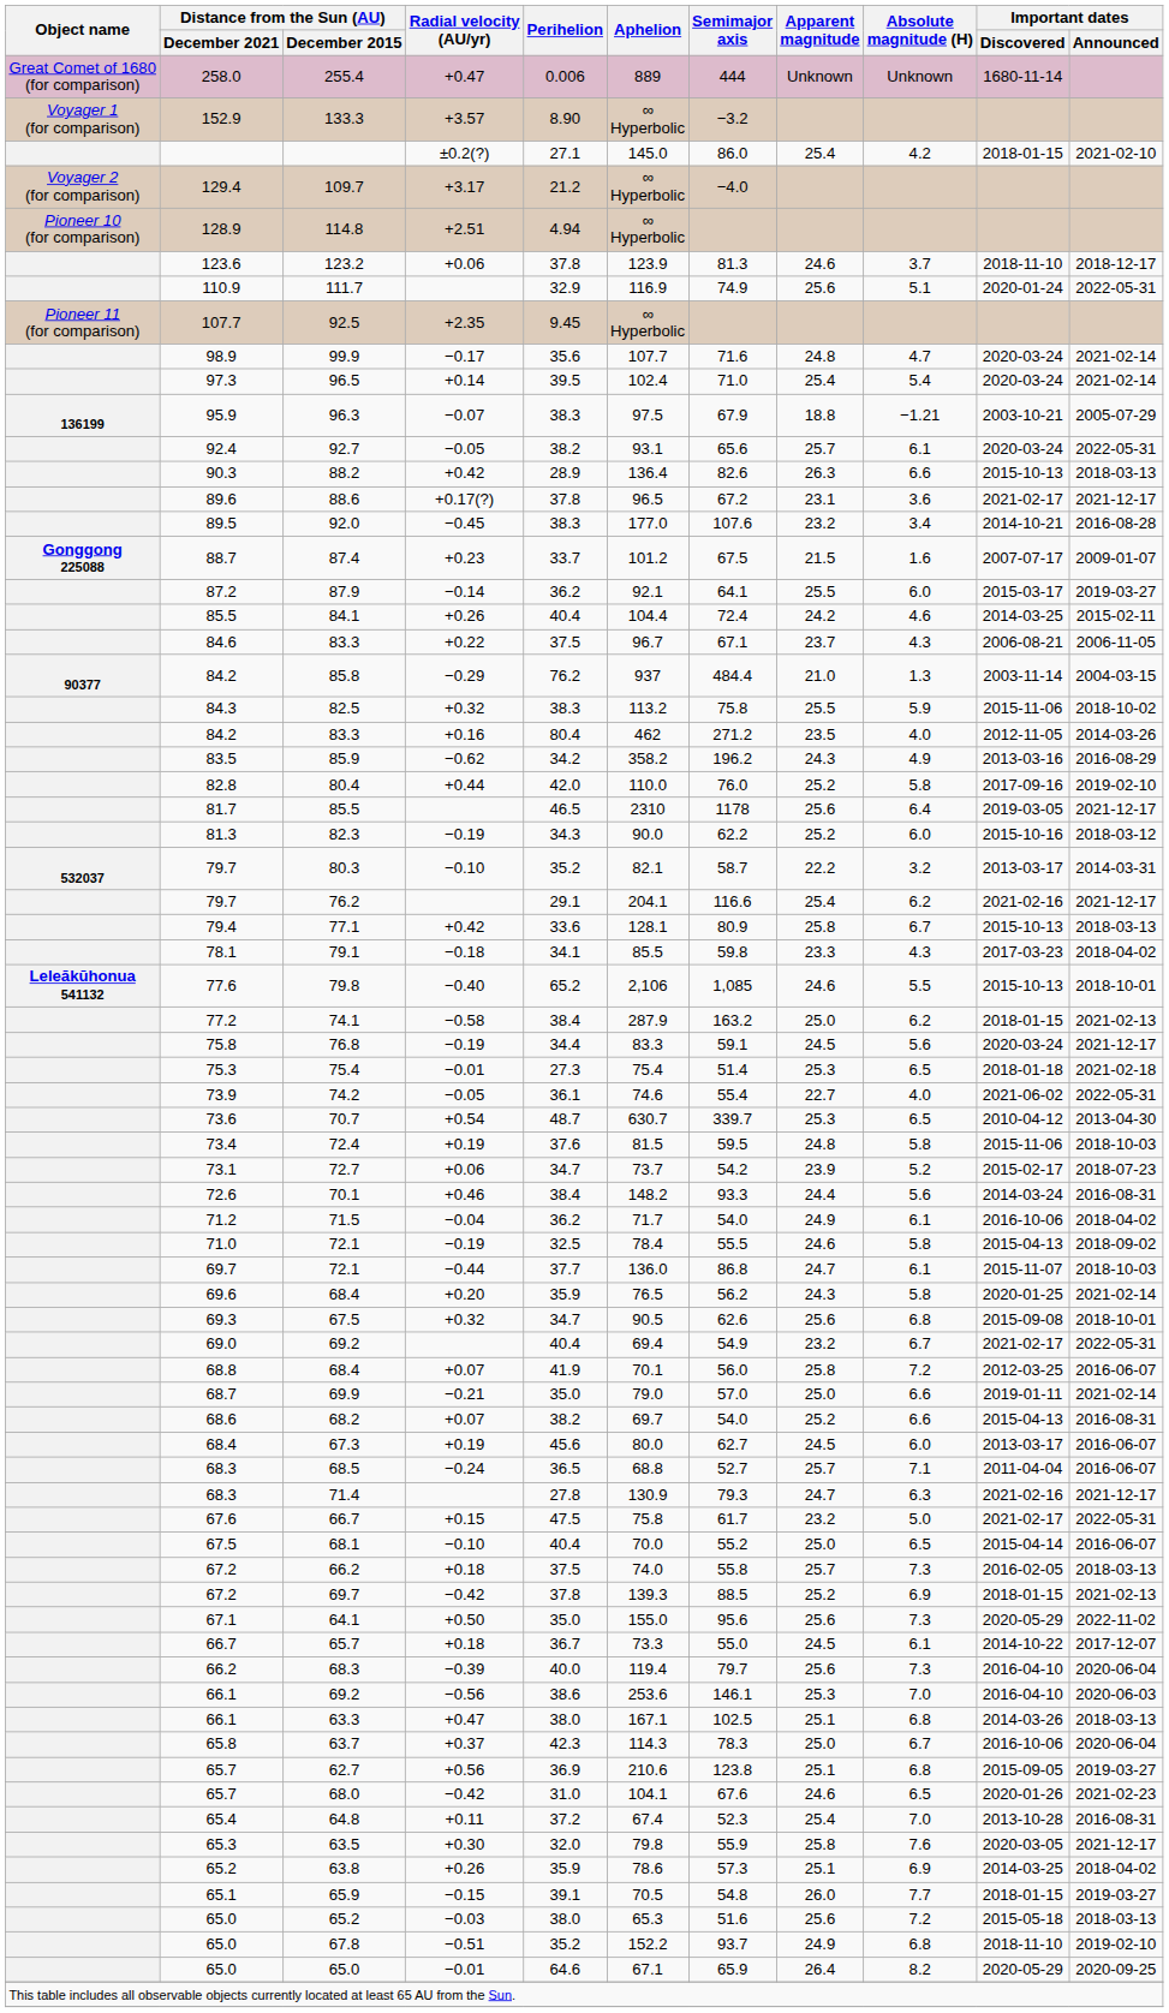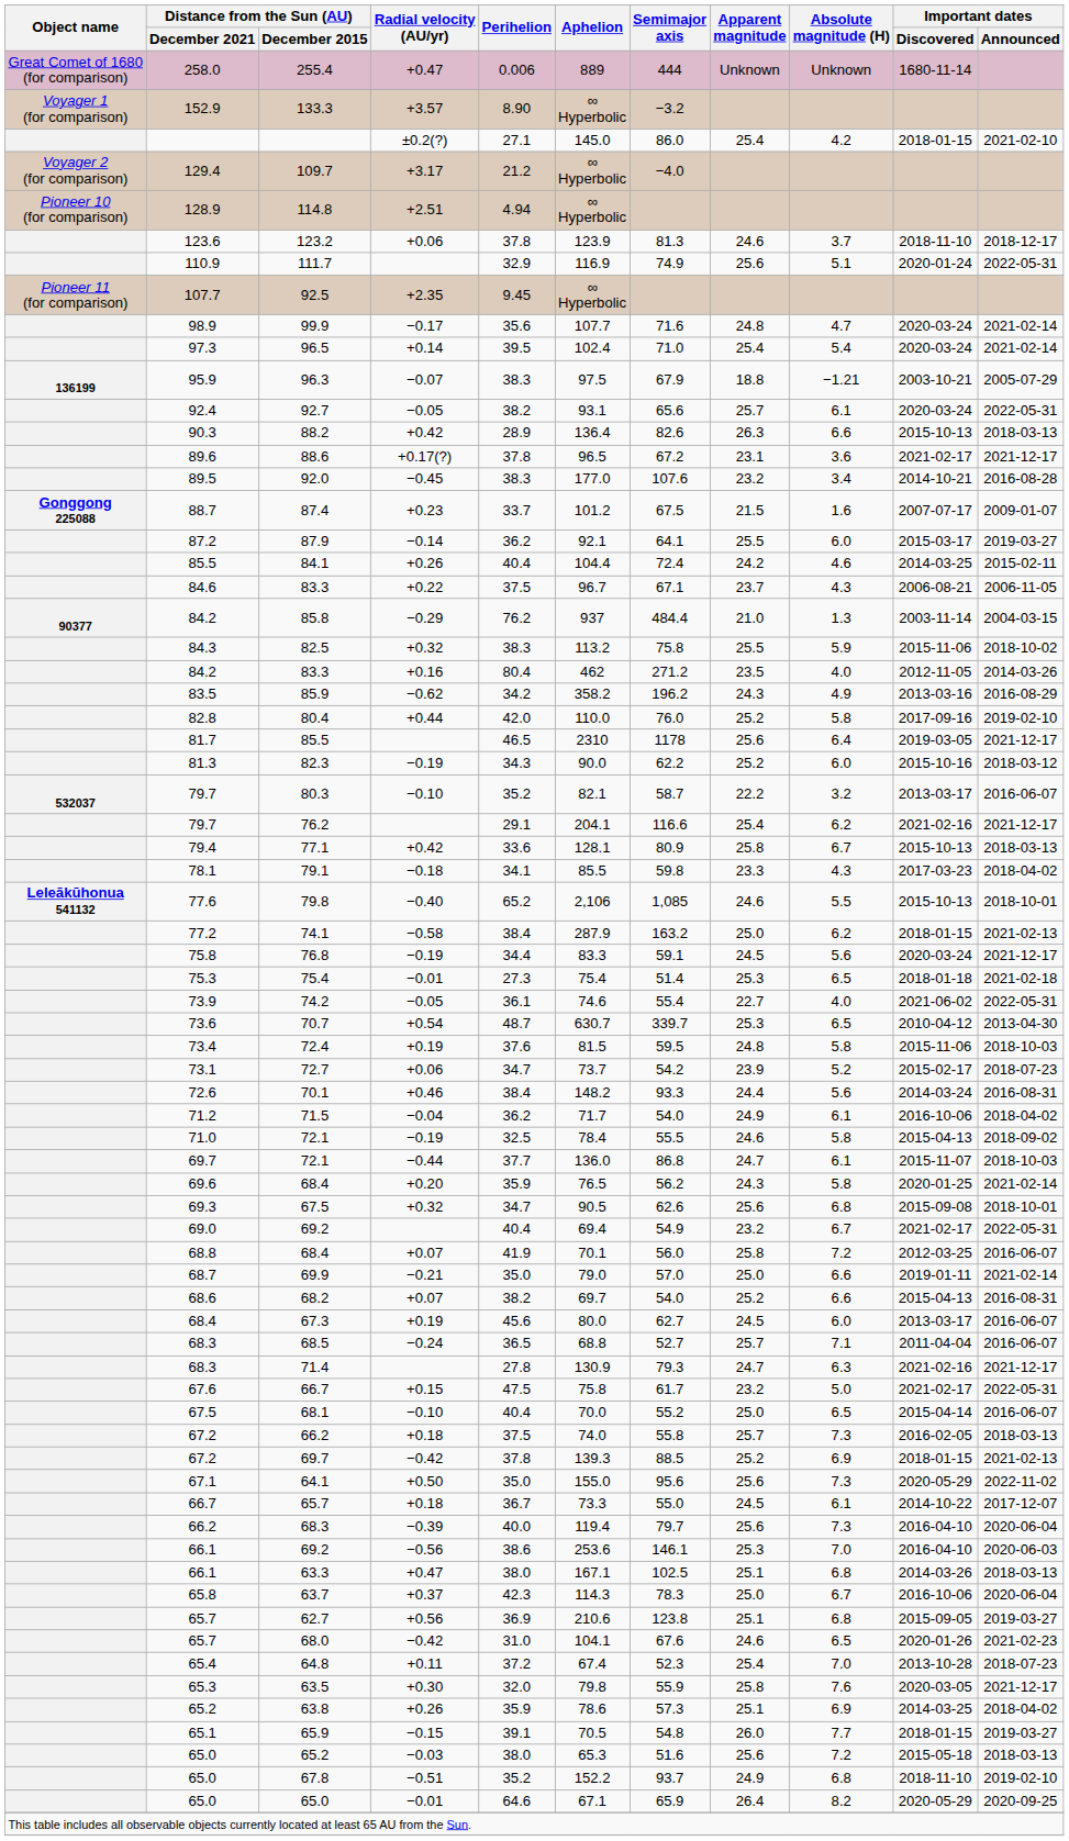 <table class="wikitable sortable" style="text-align: center;">
 <tr>
 <th rowspan=2>Object name</th>
 <th colspan=2>Distance from the Sun (<a href='#'>AU</a>)</th>
 <th rowspan=2 data-sort-type=number><a href='#'>Radial velocity</a><br>(AU/yr)</th>
 <th rowspan=2 data-sort-type=number><a href='#'>Perihelion</a></th>
 <th rowspan=2 data-sort-type=number><a href='#'>Aphelion</a></th>
 <th rowspan=2 data-sort-type=number><a href='#'>Semimajor<br>axis</a></th>
 <th rowspan=2 data-sort-type=number><a href='#'>Apparent<br>magnitude</a></th>
 <th rowspan=2 data-sort-type=number><a href='#'>Absolute<br>magnitude</a> (H)</th>
 <th colspan=2>Important dates</th>
 </tr>
 <tr>
 <th data-sort-type=number>December 2021</th>
 <th data-sort-type=number>December 2015</th>
 <th data-sort-type=number>Discovered</th>
 <th data-sort-type=number>Announced</th>
 </tr>
 <tr bgcolor=#ddbbcc>
 <td><a href='#'>Great Comet of 1680</a><br>(for comparison)</td>
 <td>258.0</td>
 <td>255.4</td>
 <td>+0.47</td>
 <td>0.006</td>
 <td>889</td>
 <td>444</td>
 <td>Unknown</td>
 <td>Unknown</td>
 <td>1680-11-14</td>
 <td></td>
 </tr>
 <tr bgcolor=#ddccbb>
 <td><em><a href='#'>Voyager 1</a></em><br>(for comparison)</td>
 <td>152.9</td>
 <td>133.3</td>
 <td>+3.57</td>
 <td>8.90</td>
 <td data-sort-value="10000">∞<br>Hyperbolic</td>
 <td>−3.2</td>
 <td></td>
 <td></td>
 <td></td>
 <td></td>
 </tr>
 <tr>
 <th></th>
 <td></td>
 <td></td>
 <td>±0.2(?)</td>
 <td>27.1</td>
 <td>145.0</td>
 <td>86.0</td>
 <td>25.4</td>
 <td>4.2</td>
 <td>2018-01-15</td>
 <td>2021-02-10</td>
 </tr>
 <tr bgcolor=#ddccbb>
 <td><em><a href='#'>Voyager 2</a></em><br>(for comparison)</td>
 <td>129.4</td>
 <td>109.7</td>
 <td>+3.17</td>
 <td>21.2</td>
 <td data-sort-value="10000">∞<br>Hyperbolic</td>
 <td>−4.0</td>
 <td></td>
 <td></td>
 <td></td>
 <td></td>
 </tr>
 <tr bgcolor=#ddccbb>
 <td><em><a href='#'>Pioneer 10</a></em><br>(for comparison)</td>
 <td>128.9</td>
 <td>114.8</td>
 <td>+2.51</td>
 <td>4.94</td>
 <td data-sort-value="10000">∞<br>Hyperbolic</td>
 <td></td>
 <td></td>
 <td></td>
 <td></td>
 <td></td>
 </tr>
 <tr>
 <th></th>
 <td>123.6</td>
 <td>123.2</td>
 <td>+0.06</td>
 <td>37.8</td>
 <td>123.9</td>
 <td>81.3</td>
 <td>24.6</td>
 <td>3.7</td>
 <td>2018-11-10</td>
 <td>2018-12-17</td>
 </tr>
 <tr>
 <th></th>
 <td>110.9</td>
 <td>111.7</td>
 <td></td>
 <td>32.9</td>
 <td>116.9</td>
 <td>74.9</td>
 <td>25.6</td>
 <td>5.1</td>
 <td>2020-01-24</td>
 <td>2022-05-31</td>
 </tr>
 <tr bgcolor=#ddccbb>
 <td><em><a href='#'>Pioneer 11</a></em><br>(for comparison)</td>
 <td>107.7</td>
 <td>92.5</td>
 <td>+2.35</td>
 <td>9.45</td>
 <td data-sort-value="10000">∞<br>Hyperbolic</td>
 <td></td>
 <td></td>
 <td></td>
 <td></td>
 <td></td>
 </tr>
 <tr>
 <th></th>
 <td>98.9</td>
 <td>99.9</td>
 <td>−0.17</td>
 <td>35.6</td>
 <td>107.7</td>
 <td>71.6</td>
 <td>24.8</td>
 <td>4.7</td>
 <td>2020-03-24</td>
 <td>2021-02-14</td>
 </tr>
 <tr>
 <th></th>
 <td>97.3</td>
 <td>96.5</td>
 <td>+0.14</td>
 <td>39.5</td>
 <td>102.4</td>
 <td>71.0</td>
 <td>25.4</td>
 <td>5.4</td>
 <td>2020-03-24</td>
 <td>2021-02-14</td>
 </tr>
 <tr>
 <th><br><small>136199</small></th>
 <td>95.9</td>
 <td>96.3</td>
 <td>−0.07</td>
 <td>38.3</td>
 <td>97.5</td>
 <td>67.9</td>
 <td>18.8</td>
 <td>−1.21</td>
 <td>2003-10-21</td>
 <td>2005-07-29</td>
 </tr>
 <tr>
 <th></th>
 <td>92.4</td>
 <td>92.7</td>
 <td>−0.05</td>
 <td>38.2</td>
 <td>93.1</td>
 <td>65.6</td>
 <td>25.7</td>
 <td>6.1</td>
 <td>2020-03-24</td>
 <td>2022-05-31</td>
 </tr>
 <tr>
 <th></th>
 <td>90.3</td>
 <td>88.2</td>
 <td>+0.42</td>
 <td>28.9</td>
 <td>136.4</td>
 <td>82.6</td>
 <td>26.3</td>
 <td>6.6</td>
 <td>2015-10-13</td>
 <td>2018-03-13</td>
 </tr>
 <tr>
 <th></th>
 <td>89.6</td>
 <td>88.6</td>
 <td>+0.17(?)</td>
 <td>37.8</td>
 <td>96.5</td>
 <td>67.2</td>
 <td>23.1</td>
 <td>3.6</td>
 <td>2021-02-17</td>
 <td>2021-12-17</td>
 </tr>
 <tr>
 <th></th>
 <td>89.5</td>
 <td>92.0</td>
 <td>−0.45</td>
 <td>38.3</td>
 <td>177.0</td>
 <td>107.6</td>
 <td>23.2</td>
 <td>3.4</td>
 <td>2014-10-21</td>
 <td>2016-08-28</td>
 </tr>
 <tr>
 <th><a href='#'>Gonggong</a><br><small>225088</small></th>
 <td>88.7</td>
 <td>87.4</td>
 <td>+0.23</td>
 <td>33.7</td>
 <td>101.2</td>
 <td>67.5</td>
 <td>21.5</td>
 <td>1.6</td>
 <td>2007-07-17</td>
 <td>2009-01-07</td>
 </tr>
 <tr>
 <th></th>
 <td>87.2</td>
 <td>87.9</td>
 <td>−0.14</td>
 <td>36.2</td>
 <td>92.1</td>
 <td>64.1</td>
 <td>25.5</td>
 <td>6.0</td>
 <td>2015-03-17</td>
 <td>2019-03-27</td>
 </tr>
 <tr>
 <th></th>
 <td>85.5</td>
 <td>84.1</td>
 <td>+0.26</td>
 <td>40.4</td>
 <td>104.4</td>
 <td>72.4</td>
 <td>24.2</td>
 <td>4.6</td>
 <td>2014-03-25</td>
 <td>2015-02-11</td>
 </tr>
 <tr>
 <th></th>
 <td>84.6</td>
 <td>83.3</td>
 <td>+0.22</td>
 <td>37.5</td>
 <td>96.7</td>
 <td>67.1</td>
 <td>23.7</td>
 <td>4.3</td>
 <td>2006-08-21</td>
 <td>2006-11-05</td>
 </tr>
 <tr>
 <th><br><small>90377</small></th>
 <td>84.2</td>
 <td>85.8</td>
 <td>−0.29</td>
 <td>76.2</td>
 <td>937</td>
 <td>484.4</td>
 <td>21.0</td>
 <td>1.3</td>
 <td>2003-11-14</td>
 <td>2004-03-15</td>
 </tr>
 <tr>
 <th></th>
 <td>84.3</td>
 <td>82.5</td>
 <td>+0.32</td>
 <td>38.3</td>
 <td>113.2</td>
 <td>75.8</td>
 <td>25.5</td>
 <td>5.9</td>
 <td>2015-11-06</td>
 <td>2018-10-02</td>
 </tr>
 <tr>
 <th></th>
 <td>84.2</td>
 <td>83.3</td>
 <td>+0.16</td>
 <td>80.4</td>
 <td>462</td>
 <td>271.2</td>
 <td>23.5</td>
 <td>4.0</td>
 <td>2012-11-05</td>
 <td>2014-03-26</td>
 </tr>
 <tr>
 <th></th>
 <td>83.5</td>
 <td>85.9</td>
 <td>−0.62</td>
 <td>34.2</td>
 <td>358.2</td>
 <td>196.2</td>
 <td>24.3</td>
 <td>4.9</td>
 <td>2013-03-16</td>
 <td>2016-08-29</td>
 </tr>
 <tr>
 <th></th>
 <td>82.8</td>
 <td>80.4</td>
 <td>+0.44</td>
 <td>42.0</td>
 <td>110.0</td>
 <td>76.0</td>
 <td>25.2</td>
 <td>5.8</td>
 <td>2017-09-16</td>
 <td>2019-02-10</td>
 </tr>
 <tr>
 <th></th>
 <td>81.7</td>
 <td>85.5</td>
 <td></td>
 <td>46.5</td>
 <td>2310</td>
 <td>1178</td>
 <td>25.6</td>
 <td>6.4</td>
 <td>2019-03-05</td>
 <td>2021-12-17</td>
 </tr>
 <tr>
 <th></th>
 <td>81.3</td>
 <td>82.3</td>
 <td>−0.19</td>
 <td>34.3</td>
 <td>90.0</td>
 <td>62.2</td>
 <td>25.2</td>
 <td>6.0</td>
 <td>2015-10-16</td>
 <td>2018-03-12</td>
 </tr>
 <tr>
 <th><br><small>532037</small></th>
 <td>79.7</td>
 <td>80.3</td>
 <td>−0.10</td>
 <td>35.2</td>
 <td>82.1</td>
 <td>58.7</td>
 <td>22.2</td>
 <td>3.2</td>
 <td>2013-03-17</td>
-<td>2014-03-31</td>
+<td>2016-06-07</td>
 </tr>
 <tr>
 <th></th>
 <td>79.7</td>
 <td>76.2</td>
 <td></td>
 <td>29.1</td>
 <td>204.1</td>
 <td>116.6</td>
 <td>25.4</td>
 <td>6.2</td>
 <td>2021-02-16</td>
 <td>2021-12-17</td>
 </tr>
 <tr>
 <th></th>
 <td>79.4</td>
 <td>77.1</td>
 <td>+0.42</td>
 <td>33.6</td>
 <td>128.1</td>
 <td>80.9</td>
 <td>25.8</td>
 <td>6.7</td>
 <td>2015-10-13</td>
 <td>2018-03-13</td>
 </tr>
 <tr>
 <th></th>
 <td>78.1</td>
 <td>79.1</td>
 <td>−0.18</td>
 <td>34.1</td>
 <td>85.5</td>
 <td>59.8</td>
 <td>23.3</td>
 <td>4.3</td>
 <td>2017-03-23</td>
 <td>2018-04-02</td>
 </tr>
 <tr>
 <th><a href='#'>Leleākūhonua</a><br><small>541132</small></th>
 <td>77.6</td>
 <td>79.8</td>
 <td>−0.40</td>
 <td>65.2</td>
 <td>2,106</td>
 <td>1,085</td>
 <td>24.6</td>
 <td>5.5</td>
 <td>2015-10-13</td>
 <td>2018-10-01</td>
 </tr>
 <tr>
 <th></th>
 <td>77.2</td>
 <td>74.1</td>
 <td>−0.58</td>
 <td>38.4</td>
 <td>287.9</td>
 <td>163.2</td>
 <td>25.0</td>
 <td>6.2</td>
 <td>2018-01-15</td>
 <td>2021-02-13</td>
 </tr>
 <tr>
 <th></th>
 <td>75.8</td>
 <td>76.8</td>
 <td>−0.19</td>
 <td>34.4</td>
 <td>83.3</td>
 <td>59.1</td>
 <td>24.5</td>
 <td>5.6</td>
 <td>2020-03-24</td>
 <td>2021-12-17</td>
 </tr>
 <tr>
 <th></th>
 <td>75.3</td>
 <td>75.4</td>
 <td>−0.01</td>
 <td>27.3</td>
 <td>75.4</td>
 <td>51.4</td>
 <td>25.3</td>
 <td>6.5</td>
 <td>2018-01-18</td>
 <td>2021-02-18</td>
 </tr>
 <tr>
 <th></th>
 <td>73.9</td>
 <td>74.2</td>
 <td>−0.05</td>
 <td>36.1</td>
 <td>74.6</td>
 <td>55.4</td>
 <td>22.7</td>
 <td>4.0</td>
 <td>2021-06-02</td>
 <td>2022-05-31</td>
 </tr>
 <tr>
 <th></th>
 <td>73.6</td>
 <td>70.7</td>
 <td>+0.54</td>
 <td>48.7</td>
 <td>630.7</td>
 <td>339.7</td>
 <td>25.3</td>
 <td>6.5</td>
 <td>2010-04-12</td>
 <td>2013-04-30</td>
 </tr>
 <tr>
 <th></th>
 <td>73.4</td>
 <td>72.4</td>
 <td>+0.19</td>
 <td>37.6</td>
 <td>81.5</td>
 <td>59.5</td>
 <td>24.8</td>
 <td>5.8</td>
 <td>2015-11-06</td>
 <td>2018-10-03</td>
 </tr>
 <tr>
 <th></th>
 <td>73.1</td>
 <td>72.7</td>
 <td>+0.06</td>
 <td>34.7</td>
 <td>73.7</td>
 <td>54.2</td>
 <td>23.9</td>
 <td>5.2</td>
 <td>2015-02-17</td>
 <td>2018-07-23</td>
 </tr>
 <tr>
 <th></th>
 <td>72.6</td>
 <td>70.1</td>
 <td>+0.46</td>
 <td>38.4</td>
 <td>148.2</td>
 <td>93.3</td>
 <td>24.4</td>
 <td>5.6</td>
 <td>2014-03-24</td>
 <td>2016-08-31</td>
 </tr>
 <tr>
 <th></th>
 <td>71.2</td>
 <td>71.5</td>
 <td>−0.04</td>
 <td>36.2</td>
 <td>71.7</td>
 <td>54.0</td>
 <td>24.9</td>
 <td>6.1</td>
 <td>2016-10-06</td>
 <td>2018-04-02</td>
 </tr>
 <tr>
 <th></th>
 <td>71.0</td>
 <td>72.1</td>
 <td>−0.19</td>
 <td>32.5</td>
 <td>78.4</td>
 <td>55.5</td>
 <td>24.6</td>
 <td>5.8</td>
 <td>2015-04-13</td>
 <td>2018-09-02</td>
 </tr>
 <tr>
 <th></th>
 <td>69.7</td>
 <td>72.1</td>
 <td>−0.44</td>
 <td>37.7</td>
 <td>136.0</td>
 <td>86.8</td>
 <td>24.7</td>
 <td>6.1</td>
 <td>2015-11-07</td>
 <td>2018-10-03</td>
 </tr>
 <tr>
 <th></th>
 <td>69.6</td>
 <td>68.4</td>
 <td>+0.20</td>
 <td>35.9</td>
 <td>76.5</td>
 <td>56.2</td>
 <td>24.3</td>
 <td>5.8</td>
 <td>2020-01-25</td>
 <td>2021-02-14</td>
 </tr>
 <tr>
 <th></th>
 <td>69.3</td>
 <td>67.5</td>
 <td>+0.32</td>
 <td>34.7</td>
 <td>90.5</td>
 <td>62.6</td>
 <td>25.6</td>
 <td>6.8</td>
 <td>2015-09-08</td>
 <td>2018-10-01</td>
 </tr>
 <tr>
 <th></th>
 <td>69.0</td>
 <td>69.2</td>
 <td></td>
 <td>40.4</td>
 <td>69.4</td>
 <td>54.9</td>
 <td>23.2</td>
 <td>6.7</td>
 <td>2021-02-17</td>
 <td>2022-05-31</td>
 </tr>
 <tr>
 <th></th>
 <td>68.8</td>
 <td>68.4</td>
 <td>+0.07</td>
 <td>41.9</td>
 <td>70.1</td>
 <td>56.0</td>
 <td>25.8</td>
 <td>7.2</td>
 <td>2012-03-25</td>
 <td>2016-06-07</td>
 </tr>
 <tr>
 <th></th>
 <td>68.7</td>
 <td>69.9</td>
 <td>−0.21</td>
 <td>35.0</td>
 <td>79.0</td>
 <td>57.0</td>
 <td>25.0</td>
 <td>6.6</td>
 <td>2019-01-11</td>
 <td>2021-02-14</td>
 </tr>
 <tr>
 <th></th>
 <td>68.6</td>
 <td>68.2</td>
 <td>+0.07</td>
 <td>38.2</td>
 <td>69.7</td>
 <td>54.0</td>
 <td>25.2</td>
 <td>6.6</td>
 <td>2015-04-13</td>
 <td>2016-08-31</td>
 </tr>
 <tr>
 <th></th>
 <td>68.4</td>
 <td>67.3</td>
 <td>+0.19</td>
 <td>45.6</td>
 <td>80.0</td>
 <td>62.7</td>
 <td>24.5</td>
 <td>6.0</td>
 <td>2013-03-17</td>
 <td>2016-06-07</td>
 </tr>
 <tr>
 <th></th>
 <td>68.3</td>
 <td>68.5</td>
 <td>−0.24</td>
 <td>36.5</td>
 <td>68.8</td>
 <td>52.7</td>
 <td>25.7</td>
 <td>7.1</td>
 <td>2011-04-04</td>
 <td>2016-06-07</td>
 </tr>
 <tr>
 <th></th>
 <td>68.3</td>
 <td>71.4</td>
 <td></td>
 <td>27.8</td>
 <td>130.9</td>
 <td>79.3</td>
 <td>24.7</td>
 <td>6.3</td>
 <td>2021-02-16</td>
 <td>2021-12-17</td>
 </tr>
 <tr>
 <th></th>
 <td>67.6</td>
 <td>66.7</td>
 <td>+0.15</td>
 <td>47.5</td>
 <td>75.8</td>
 <td>61.7</td>
 <td>23.2</td>
 <td>5.0</td>
 <td>2021-02-17</td>
 <td>2022-05-31</td>
 </tr>
 <tr>
 <th></th>
 <td>67.5</td>
 <td>68.1</td>
 <td>−0.10</td>
 <td>40.4</td>
 <td>70.0</td>
 <td>55.2</td>
 <td>25.0</td>
 <td>6.5</td>
 <td>2015-04-14</td>
 <td>2016-06-07</td>
 </tr>
 <tr>
 <th></th>
 <td>67.2</td>
 <td>66.2</td>
 <td>+0.18</td>
 <td>37.5</td>
 <td>74.0</td>
 <td>55.8</td>
 <td>25.7</td>
 <td>7.3</td>
 <td>2016-02-05</td>
 <td>2018-03-13</td>
 </tr>
 <tr>
 <th></th>
 <td>67.2</td>
 <td>69.7</td>
 <td>−0.42</td>
 <td>37.8</td>
 <td>139.3</td>
 <td>88.5</td>
 <td>25.2</td>
 <td>6.9</td>
 <td>2018-01-15</td>
 <td>2021-02-13</td>
 </tr>
 <tr>
 <th></th>
 <td>67.1</td>
 <td>64.1</td>
 <td>+0.50</td>
 <td>35.0</td>
 <td>155.0</td>
 <td>95.6</td>
 <td>25.6</td>
 <td>7.3</td>
 <td>2020-05-29</td>
 <td>2022-11-02</td>
 </tr>
 <tr>
 <th></th>
 <td>66.7</td>
 <td>65.7</td>
 <td>+0.18</td>
 <td>36.7</td>
 <td>73.3</td>
 <td>55.0</td>
 <td>24.5</td>
 <td>6.1</td>
 <td>2014-10-22</td>
 <td>2017-12-07</td>
 </tr>
 <tr>
 <th></th>
 <td>66.2</td>
 <td>68.3</td>
 <td>−0.39</td>
 <td>40.0</td>
 <td>119.4</td>
 <td>79.7</td>
 <td>25.6</td>
 <td>7.3</td>
 <td>2016-04-10</td>
 <td>2020-06-04</td>
 </tr>
 <tr>
 <th></th>
 <td>66.1</td>
 <td>69.2</td>
 <td>−0.56</td>
 <td>38.6</td>
 <td>253.6</td>
 <td>146.1</td>
 <td>25.3</td>
 <td>7.0</td>
 <td>2016-04-10</td>
 <td>2020-06-03</td>
 </tr>
 <tr>
 <th></th>
 <td>66.1</td>
 <td>63.3</td>
 <td>+0.47</td>
 <td>38.0</td>
 <td>167.1</td>
 <td>102.5</td>
 <td>25.1</td>
 <td>6.8</td>
 <td>2014-03-26</td>
 <td>2018-03-13</td>
 </tr>
 <tr>
 <th></th>
 <td>65.8</td>
 <td>63.7</td>
 <td>+0.37</td>
 <td>42.3</td>
 <td>114.3</td>
 <td>78.3</td>
 <td>25.0</td>
 <td>6.7</td>
 <td>2016-10-06</td>
 <td>2020-06-04</td>
 </tr>
 <tr>
 <th></th>
 <td>65.7</td>
 <td>62.7</td>
 <td>+0.56</td>
 <td>36.9</td>
 <td>210.6</td>
 <td>123.8</td>
 <td>25.1</td>
 <td>6.8</td>
 <td>2015-09-05</td>
 <td>2019-03-27</td>
 </tr>
 <tr>
 <th></th>
 <td>65.7</td>
 <td>68.0</td>
 <td>−0.42</td>
 <td>31.0</td>
 <td>104.1</td>
 <td>67.6</td>
 <td>24.6</td>
 <td>6.5</td>
 <td>2020-01-26</td>
 <td>2021-02-23</td>
 </tr>
 <tr>
 <th></th>
 <td>65.4</td>
 <td>64.8</td>
 <td>+0.11</td>
 <td>37.2</td>
 <td>67.4</td>
 <td>52.3</td>
 <td>25.4</td>
 <td>7.0</td>
 <td>2013-10-28</td>
-<td>2016-08-31</td>
+<td>2018-07-23</td>
 </tr>
 <tr>
 <th></th>
 <td>65.3</td>
 <td>63.5</td>
 <td>+0.30</td>
 <td>32.0</td>
 <td>79.8</td>
 <td>55.9</td>
 <td>25.8</td>
 <td>7.6</td>
 <td>2020-03-05</td>
 <td>2021-12-17</td>
 </tr>
 <tr>
 <th></th>
 <td>65.2</td>
 <td>63.8</td>
 <td>+0.26</td>
 <td>35.9</td>
 <td>78.6</td>
 <td>57.3</td>
 <td>25.1</td>
 <td>6.9</td>
 <td>2014-03-25</td>
 <td>2018-04-02</td>
 </tr>
 <tr>
 <th></th>
 <td>65.1</td>
 <td>65.9</td>
 <td>−0.15</td>
 <td>39.1</td>
 <td>70.5</td>
 <td>54.8</td>
 <td>26.0</td>
 <td>7.7</td>
 <td>2018-01-15</td>
 <td>2019-03-27</td>
 </tr>
 <tr>
 <th></th>
 <td>65.0</td>
 <td>65.2</td>
 <td>−0.03</td>
 <td>38.0</td>
 <td>65.3</td>
 <td>51.6</td>
 <td>25.6</td>
 <td>7.2</td>
 <td>2015-05-18</td>
 <td>2018-03-13</td>
 </tr>
 <tr>
 <th></th>
 <td>65.0</td>
 <td>67.8</td>
 <td>−0.51</td>
 <td>35.2</td>
 <td>152.2</td>
 <td>93.7</td>
 <td>24.9</td>
 <td>6.8</td>
 <td>2018-11-10</td>
 <td>2019-02-10</td>
 </tr>
 <tr>
 <th></th>
 <td>65.0</td>
 <td>65.0</td>
 <td>−0.01</td>
 <td>64.6</td>
 <td>67.1</td>
 <td>65.9</td>
 <td>26.4</td>
 <td>8.2</td>
 <td>2020-05-29</td>
 <td>2020-09-25</td>
 </tr>
 <tr>
 </tr>
 <tr>
 </tr>
 <tr class="sortbottom">
 <td colspan=99 style="text-align:left;"><small>This table includes all observable objects currently located at least 65 AU from the <a href='#'>Sun</a>.</small></td>
 </tr>
 <tr>
 </tr>
 </table>
